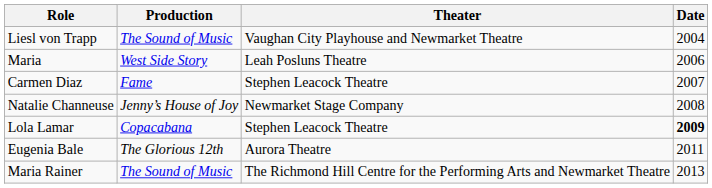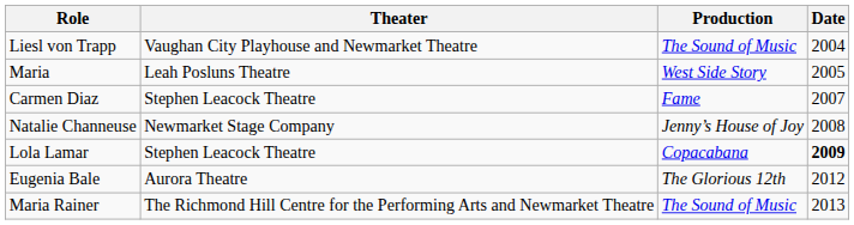 <table class="wikitable" border="1">
 <tr>
 <th>Role</th>
+<th>Theater</th>
 <th>Production</th>
-<th>Theater</th>
 <th>Date</th>
 </tr>
 <tr>
 <td>Liesl von Trapp</td>
+<td>Vaughan City Playhouse and Newmarket Theatre</td>
 <td><em><a href='#'>The Sound of Music</a></em></td>
-<td>Vaughan City Playhouse and Newmarket Theatre</td>
 <td>2004</td>
 </tr>
 <tr>
 <td>Maria</td>
+<td>Leah Posluns Theatre</td>
 <td><em><a href='#'>West Side Story</a></em></td>
-<td>Leah Posluns Theatre</td>
-<td>2006</td>
+<td>2005</td>
 </tr>
 <tr>
 <td>Carmen Diaz</td>
+<td>Stephen Leacock Theatre</td>
 <td><em><a href='#'>Fame</a></em></td>
-<td>Stephen Leacock Theatre</td>
 <td>2007</td>
 </tr>
 <tr>
 <td>Natalie Channeuse</td>
+<td>Newmarket Stage Company</td>
 <td><em>Jenny’s House of Joy</em></td>
-<td>Newmarket Stage Company</td>
 <td>2008</td>
 </tr>
 <tr>
 <td>Lola Lamar</td>
+<td>Stephen Leacock Theatre</td>
 <td><em><a href='#'>Copacabana</a></em></td>
-<td>Stephen Leacock Theatre</td>
 <td><strong>2009</strong></td>
 </tr>
 <tr>
 <td>Eugenia Bale</td>
+<td>Aurora Theatre</td>
 <td><em>The Glorious 12th</em></td>
-<td>Aurora Theatre</td>
-<td>2011</td>
+<td>2012</td>
 </tr>
 <tr>
 <td>Maria Rainer</td>
+<td>The Richmond Hill Centre for the Performing Arts and Newmarket Theatre</td>
 <td><em><a href='#'>The Sound of Music</a></em></td>
-<td>The Richmond Hill Centre for the Performing Arts and Newmarket Theatre</td>
 <td>2013</td>
 </tr>
 </table>
